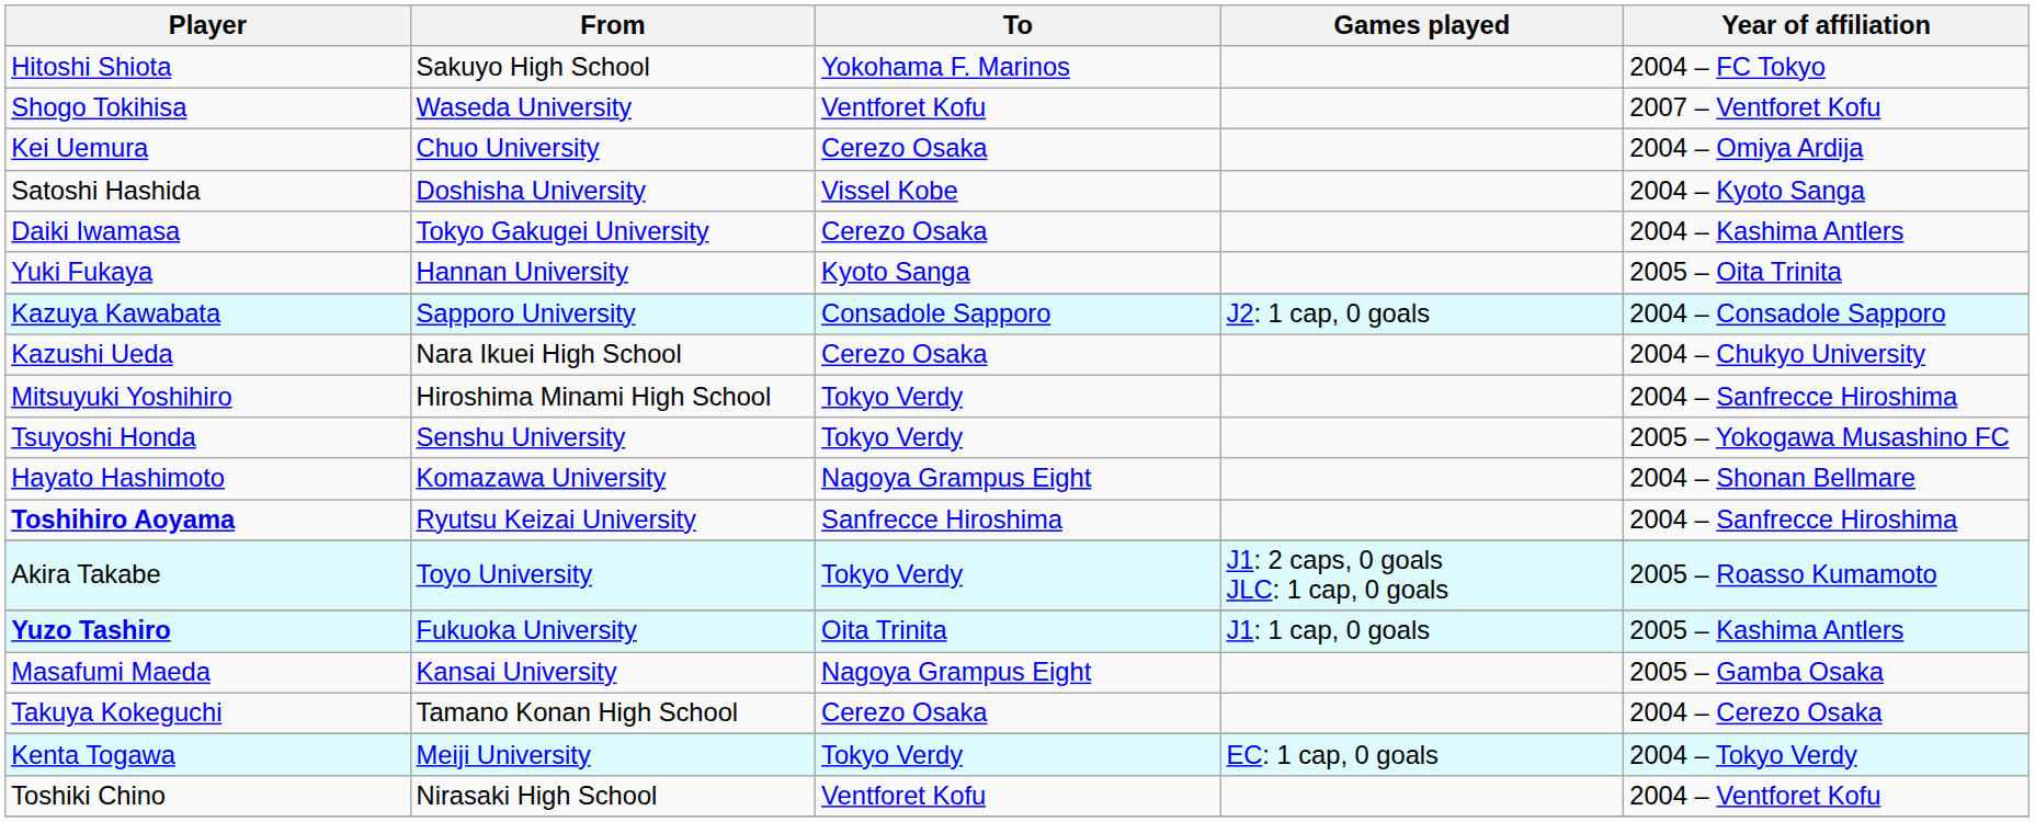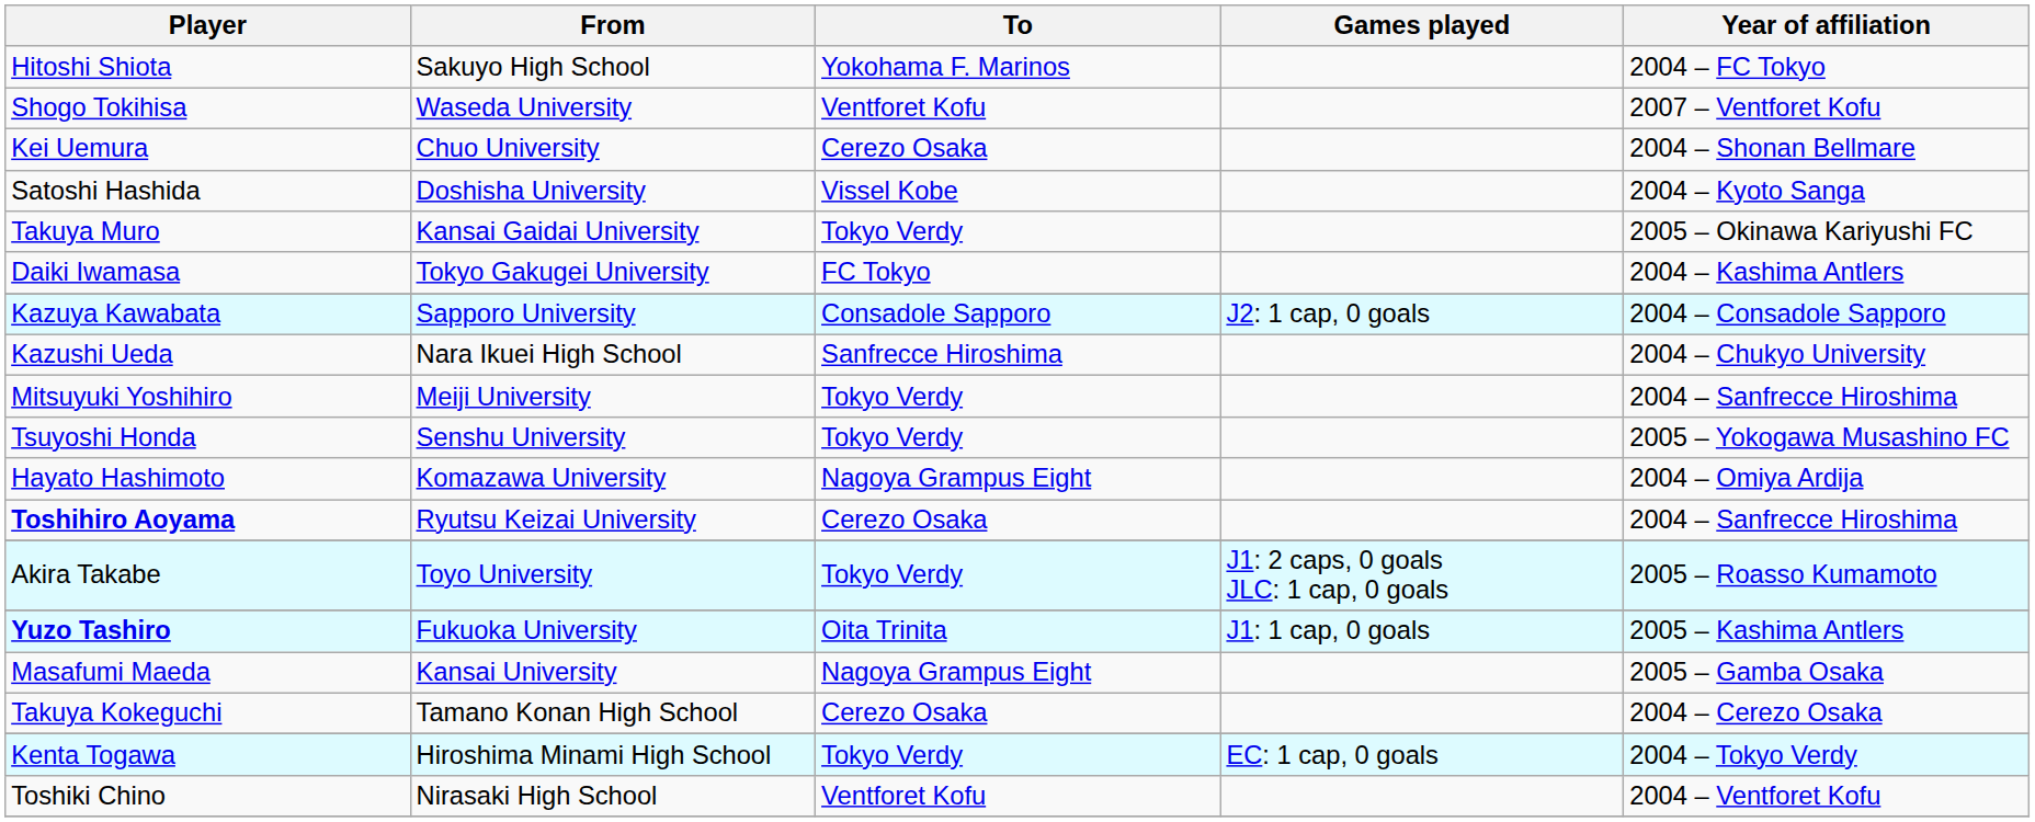 <table class="wikitable sortable mw-collapsible" style="text-align:left;">
 <tr>
 <th width=250px>Player</th>
 <th width=250px>From</th>
 <th width=250px>To</th>
 <th width=250px>Games played</th>
 <th width=250px>Year of affiliation</th>
 </tr>
 <tr>
 <td><a href='#'>Hitoshi Shiota</a></td>
 <td>Sakuyo High School</td>
 <td><a href='#'>Yokohama F. Marinos</a></td>
 <td></td>
 <td>2004 – <a href='#'>FC Tokyo</a></td>
 </tr>
 <tr>
 <td><a href='#'>Shogo Tokihisa</a></td>
 <td><a href='#'>Waseda University</a></td>
 <td><a href='#'>Ventforet Kofu</a></td>
 <td></td>
 <td>2007 – <a href='#'>Ventforet Kofu</a></td>
 </tr>
 <tr>
 <td><a href='#'>Kei Uemura</a></td>
 <td><a href='#'>Chuo University</a></td>
 <td><a href='#'>Cerezo Osaka</a></td>
 <td></td>
-<td>2004 – <a href='#'>Omiya Ardija</a></td>
+<td>2004 – <a href='#'>Shonan Bellmare</a></td>
 </tr>
 <tr>
 <td>Satoshi Hashida</td>
 <td><a href='#'>Doshisha University</a></td>
 <td><a href='#'>Vissel Kobe</a></td>
 <td></td>
 <td>2004 – <a href='#'>Kyoto Sanga</a></td>
 </tr>
 <tr>
+<td><a href='#'>Takuya Muro</a></td>
+<td><a href='#'>Kansai Gaidai University</a></td>
+<td><a href='#'>Tokyo Verdy</a></td>
+<td></td>
+<td>2005 – Okinawa Kariyushi FC</td>
+</tr>
+<tr>
 <td><a href='#'>Daiki Iwamasa</a></td>
 <td><a href='#'>Tokyo Gakugei University</a></td>
-<td><a href='#'>Cerezo Osaka</a></td>
+<td><a href='#'>FC Tokyo</a></td>
 <td></td>
 <td>2004 – <a href='#'>Kashima Antlers</a></td>
-</tr>
-<tr>
-<td><a href='#'>Yuki Fukaya</a></td>
-<td><a href='#'>Hannan University</a></td>
-<td><a href='#'>Kyoto Sanga</a></td>
-<td></td>
-<td>2005 – <a href='#'>Oita Trinita</a></td>
 </tr>
 <tr>
 </tr>
 <tr style="background:#DDFBFF;">
 <td><a href='#'>Kazuya Kawabata</a></td>
 <td><a href='#'>Sapporo University</a></td>
 <td><a href='#'>Consadole Sapporo</a></td>
 <td><a href='#'>J2</a>: 1 cap, 0 goals</td>
 <td>2004 – <a href='#'>Consadole Sapporo</a></td>
 </tr>
 <tr>
 <td><a href='#'>Kazushi Ueda</a></td>
 <td>Nara Ikuei High School</td>
-<td><a href='#'>Cerezo Osaka</a></td>
+<td><a href='#'>Sanfrecce Hiroshima</a></td>
 <td></td>
 <td>2004 – <a href='#'>Chukyo University</a></td>
 </tr>
 <tr>
 <td><a href='#'>Mitsuyuki Yoshihiro</a></td>
-<td>Hiroshima Minami High School</td>
+<td><a href='#'>Meiji University</a></td>
 <td><a href='#'>Tokyo Verdy</a></td>
 <td></td>
 <td>2004 – <a href='#'>Sanfrecce Hiroshima</a></td>
 </tr>
 <tr>
 <td><a href='#'>Tsuyoshi Honda</a></td>
 <td><a href='#'>Senshu University</a></td>
 <td><a href='#'>Tokyo Verdy</a></td>
 <td></td>
 <td>2005 – <a href='#'>Yokogawa Musashino FC</a></td>
 </tr>
 <tr>
 <td><a href='#'>Hayato Hashimoto</a></td>
 <td><a href='#'>Komazawa University</a></td>
 <td><a href='#'>Nagoya Grampus Eight</a></td>
 <td></td>
-<td>2004 – <a href='#'>Shonan Bellmare</a></td>
+<td>2004 – <a href='#'>Omiya Ardija</a></td>
 </tr>
 <tr>
 <td><strong><a href='#'>Toshihiro Aoyama</a></strong></td>
 <td><a href='#'>Ryutsu Keizai University</a></td>
-<td><a href='#'>Sanfrecce Hiroshima</a></td>
+<td><a href='#'>Cerezo Osaka</a></td>
 <td></td>
 <td>2004 – <a href='#'>Sanfrecce Hiroshima</a></td>
 </tr>
 <tr>
 </tr>
 <tr style="background:#DDFBFF;">
 <td>Akira Takabe</td>
 <td><a href='#'>Toyo University</a></td>
 <td><a href='#'>Tokyo Verdy</a></td>
 <td><a href='#'>J1</a>: 2 caps, 0 goals <br> <a href='#'>JLC</a>: 1 cap, 0 goals</td>
 <td>2005 – <a href='#'>Roasso Kumamoto</a></td>
 </tr>
 <tr>
 </tr>
 <tr style="background:#DDFBFF;">
 <td><strong><a href='#'>Yuzo Tashiro</a></strong></td>
 <td><a href='#'>Fukuoka University</a></td>
 <td><a href='#'>Oita Trinita</a></td>
 <td><a href='#'>J1</a>: 1 cap, 0 goals</td>
 <td>2005 – <a href='#'>Kashima Antlers</a></td>
 </tr>
 <tr>
 <td><a href='#'>Masafumi Maeda</a></td>
 <td><a href='#'>Kansai University</a></td>
 <td><a href='#'>Nagoya Grampus Eight</a></td>
 <td></td>
 <td>2005 – <a href='#'>Gamba Osaka</a></td>
 </tr>
 <tr>
 <td><a href='#'>Takuya Kokeguchi</a></td>
 <td>Tamano Konan High School</td>
 <td><a href='#'>Cerezo Osaka</a></td>
 <td></td>
 <td>2004 – <a href='#'>Cerezo Osaka</a></td>
 </tr>
 <tr>
 </tr>
 <tr style="background:#DDFBFF;">
 <td><a href='#'>Kenta Togawa</a></td>
-<td><a href='#'>Meiji University</a></td>
+<td>Hiroshima Minami High School</td>
 <td><a href='#'>Tokyo Verdy</a></td>
 <td><a href='#'>EC</a>: 1 cap, 0 goals</td>
 <td>2004 – <a href='#'>Tokyo Verdy</a></td>
 </tr>
 <tr>
 <td>Toshiki Chino</td>
 <td>Nirasaki High School</td>
 <td><a href='#'>Ventforet Kofu</a></td>
 <td></td>
 <td>2004 – <a href='#'>Ventforet Kofu</a></td>
 </tr>
 <tr>
 </tr>
 </table>
